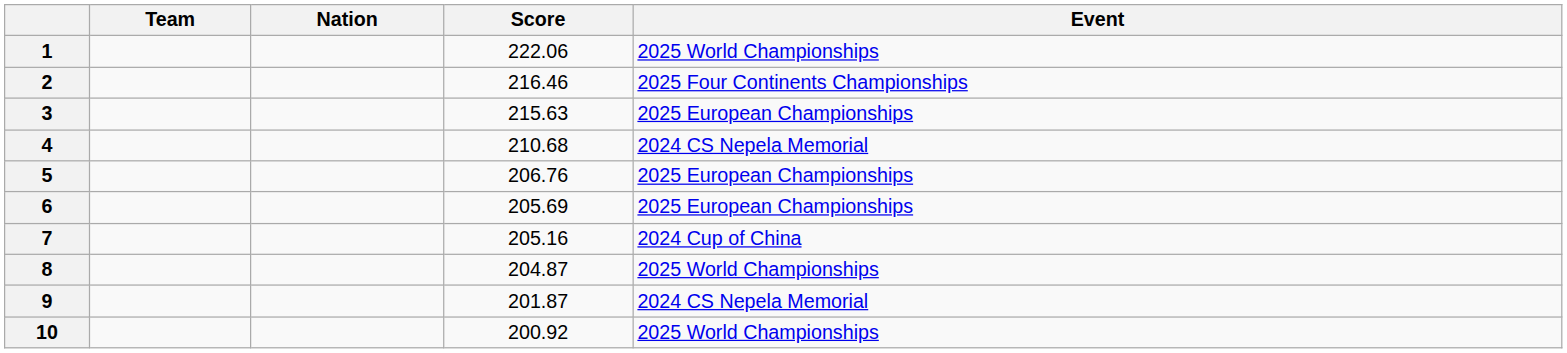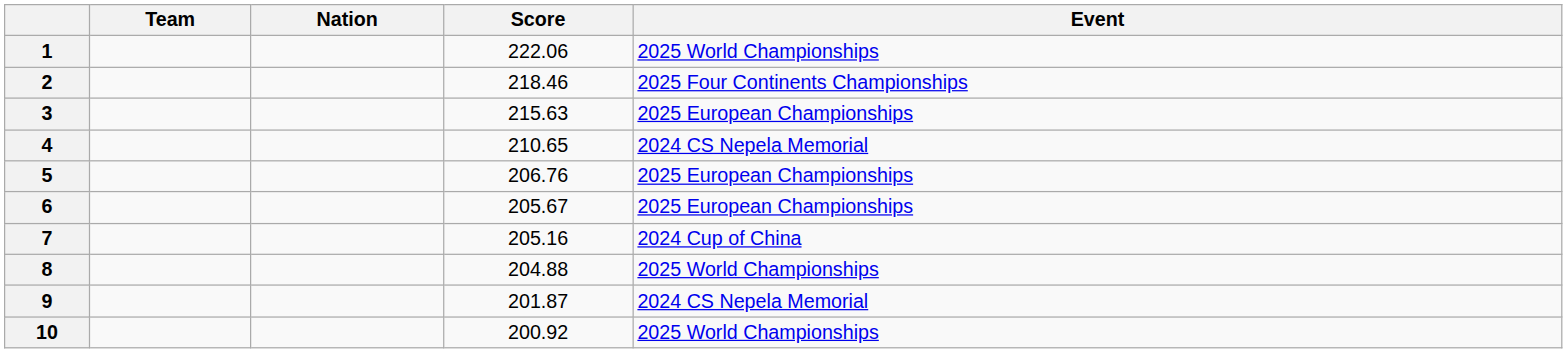 <table class="wikitable unsortable" style="text-align:left; width:80%">
 <tr>
 <th scope="col"></th>
 <th scope="col">Team</th>
 <th scope="col">Nation</th>
 <th scope="col">Score</th>
 <th scope="col">Event</th>
 </tr>
 <tr>
 <th scope="row">1</th>
 <td></td>
 <td></td>
 <td style="text-align:center;">222.06</td>
 <td><a href='#'>2025 World Championships</a></td>
 </tr>
 <tr>
 <th scope="row">2</th>
 <td></td>
 <td></td>
-<td style="text-align:center;">216.46</td>
+<td style="text-align:center;">218.46</td>
 <td><a href='#'>2025 Four Continents Championships</a></td>
 </tr>
 <tr>
 <th scope="row">3</th>
 <td></td>
 <td></td>
 <td style="text-align:center;">215.63</td>
 <td><a href='#'>2025 European Championships</a></td>
 </tr>
 <tr>
 <th scope="row">4</th>
 <td></td>
 <td></td>
-<td style="text-align:center;">210.68</td>
+<td style="text-align:center;">210.65</td>
 <td><a href='#'>2024 CS Nepela Memorial</a></td>
 </tr>
 <tr>
 <th scope="row">5</th>
 <td></td>
 <td></td>
 <td style="text-align:center;">206.76</td>
 <td><a href='#'>2025 European Championships</a></td>
 </tr>
 <tr>
 <th scope="row">6</th>
 <td></td>
 <td></td>
-<td style="text-align:center;">205.69</td>
+<td style="text-align:center;">205.67</td>
 <td><a href='#'>2025 European Championships</a></td>
 </tr>
 <tr>
 <th scope="row">7</th>
 <td></td>
 <td></td>
 <td style="text-align:center;">205.16</td>
 <td><a href='#'>2024 Cup of China</a></td>
 </tr>
 <tr>
 <th scope="row">8</th>
 <td></td>
 <td></td>
-<td style="text-align:center;">204.87</td>
+<td style="text-align:center;">204.88</td>
 <td><a href='#'>2025 World Championships</a></td>
 </tr>
 <tr>
 <th scope="row">9</th>
 <td></td>
 <td></td>
 <td style="text-align:center">201.87</td>
 <td><a href='#'>2024 CS Nepela Memorial</a></td>
 </tr>
 <tr>
 <th scope="row">10</th>
 <td></td>
 <td></td>
 <td style="text-align:center;">200.92</td>
 <td><a href='#'>2025 World Championships</a></td>
 </tr>
 </table>
